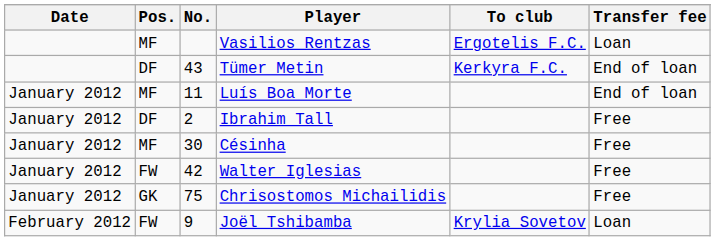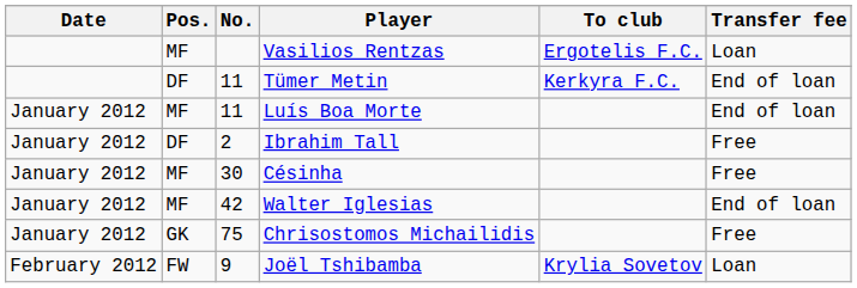 <table class="wikitable">
 <tr>
 </tr>
 <tr>
 <th>Date</th>
 <th>Pos.</th>
 <th>No.</th>
 <th>Player</th>
 <th>To club</th>
 <th>Transfer fee</th>
 </tr>
 <tr>
 <td></td>
 <td>MF</td>
 <td></td>
 <td> <a href='#'>Vasilios Rentzas</a></td>
 <td> <a href='#'>Ergotelis F.C.</a></td>
 <td>Loan</td>
 </tr>
 <tr>
 <td></td>
 <td>DF</td>
-<td>43</td>
+<td>11</td>
 <td> <a href='#'>Tümer Metin</a></td>
 <td> <a href='#'>Kerkyra F.C.</a></td>
 <td>End of loan</td>
 </tr>
 <tr>
 <td>January 2012</td>
 <td>MF</td>
 <td>11</td>
 <td> <a href='#'>Luís Boa Morte</a></td>
 <td></td>
 <td>End of loan</td>
 </tr>
 <tr>
 <td>January 2012</td>
 <td>DF</td>
 <td>2</td>
 <td> <a href='#'>Ibrahim Tall</a></td>
 <td></td>
 <td>Free</td>
 </tr>
 <tr>
 <td>January 2012</td>
 <td>MF</td>
 <td>30</td>
 <td> <a href='#'>Césinha</a></td>
 <td></td>
 <td>Free</td>
 </tr>
 <tr>
 <td>January 2012</td>
-<td>FW</td>
+<td>MF</td>
 <td>42</td>
 <td> <a href='#'>Walter Iglesias</a></td>
 <td></td>
-<td>Free</td>
+<td>End of loan</td>
 </tr>
 <tr>
 <td>January 2012</td>
 <td>GK</td>
 <td>75</td>
 <td> <a href='#'>Chrisostomos Michailidis</a></td>
 <td></td>
 <td>Free</td>
 </tr>
 <tr>
 <td>February 2012</td>
 <td>FW</td>
 <td>9</td>
 <td> <a href='#'>Joël Tshibamba</a></td>
 <td><a href='#'>Krylia Sovetov</a></td>
 <td>Loan</td>
 </tr>
 </table>
